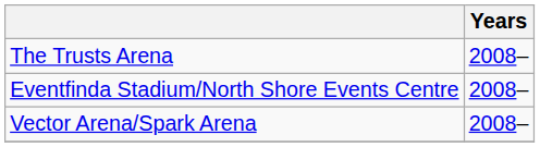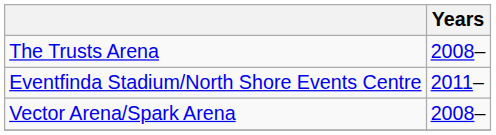 <table class="wikitable collapsible">
 <tr>
 <th></th>
 <th>Years</th>
 </tr>
 <tr>
 <td><a href='#'>The Trusts Arena</a></td>
 <td><a href='#'>2008</a>–</td>
 </tr>
 <tr>
 <td><a href='#'>Eventfinda Stadium/North Shore Events Centre</a></td>
-<td><a href='#'>2008</a>–</td>
+<td><a href='#'>2011</a>–</td>
 </tr>
 <tr>
 <td><a href='#'>Vector Arena/Spark Arena</a></td>
 <td><a href='#'>2008</a>–</td>
 </tr>
 <tr>
 </tr>
 </table>
